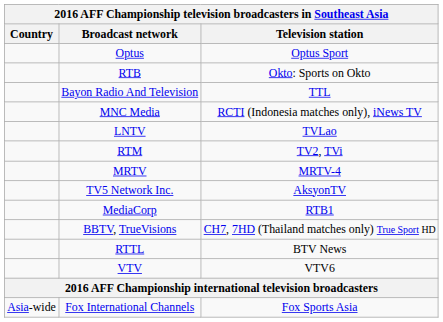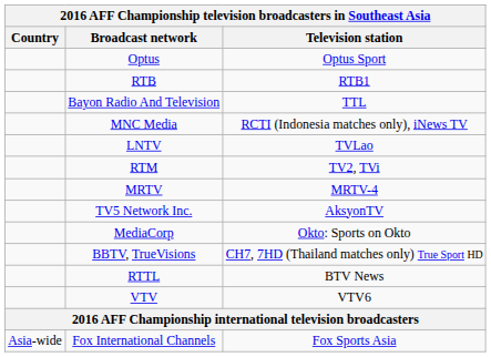 <table class="wikitable" style="font-size:95%; text-align:center;">
 <tr>
 <th colspan="5">2016 AFF Championship television broadcasters in <a href='#'>Southeast Asia</a></th>
 </tr>
 <tr>
 <th>Country</th>
 <th>Broadcast network</th>
 <th>Television station</th>
 </tr>
 <tr>
 <td align="left"></td>
 <td><a href='#'>Optus</a></td>
 <td><a href='#'>Optus Sport</a></td>
 </tr>
 <tr>
 <td align="left"></td>
 <td><a href='#'>RTB</a></td>
-<td><a href='#'>Okto</a>: Sports on Okto</td>
+<td><a href='#'>RTB1</a></td>
 </tr>
 <tr>
 <td align="left"></td>
 <td><a href='#'>Bayon Radio And Television</a></td>
 <td><a href='#'>TTL</a></td>
 </tr>
 <tr>
 <td align="left"></td>
 <td><a href='#'>MNC Media</a></td>
 <td><a href='#'>RCTI</a> (Indonesia matches only), <a href='#'>iNews TV</a></td>
 </tr>
 <tr>
 <td align="left"></td>
 <td><a href='#'>LNTV</a></td>
 <td><a href='#'>TVLao</a></td>
 </tr>
 <tr>
 <td align="left"></td>
 <td><a href='#'>RTM</a></td>
 <td><a href='#'>TV2</a>, <a href='#'>TVi</a></td>
 </tr>
 <tr>
 <td align="left"></td>
 <td><a href='#'>MRTV</a></td>
 <td><a href='#'>MRTV-4</a></td>
 </tr>
 <tr>
 <td align="left"></td>
 <td><a href='#'>TV5 Network Inc.</a></td>
 <td><a href='#'>AksyonTV</a></td>
 </tr>
 <tr>
 <td align="left"></td>
 <td><a href='#'>MediaCorp</a></td>
-<td><a href='#'>RTB1</a></td>
+<td><a href='#'>Okto</a>: Sports on Okto</td>
 </tr>
 <tr>
 <td align="left"></td>
 <td><a href='#'>BBTV</a>, <a href='#'>TrueVisions</a></td>
 <td><a href='#'>CH7</a>, <a href='#'>7HD</a> (Thailand matches only) <small><a href='#'>True Sport</a> HD</small></td>
 </tr>
 <tr>
 <td align="left"></td>
 <td><a href='#'>RTTL</a></td>
 <td>BTV News</td>
 </tr>
 <tr>
 <td align="left"></td>
 <td><a href='#'>VTV</a></td>
 <td>VTV6</td>
 </tr>
 <tr>
 <th colspan="5">2016 AFF Championship international television broadcasters</th>
 </tr>
 <tr>
 <td align="left"><a href='#'>Asia</a>-wide</td>
 <td><a href='#'>Fox International Channels</a></td>
 <td><a href='#'>Fox Sports Asia</a></td>
 </tr>
 </table>
